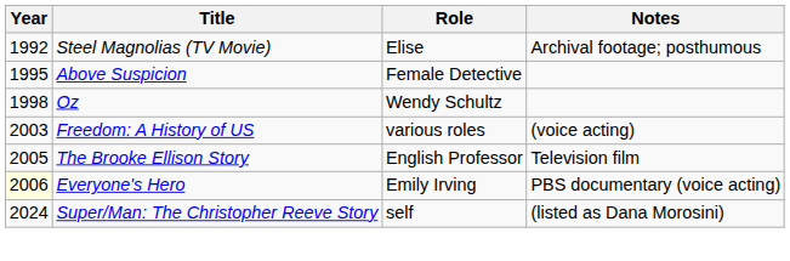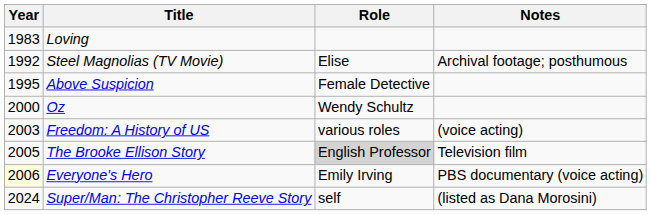 <table class="wikitable sortable">
 <tr>
 <th>Year</th>
 <th>Title</th>
 <th>Role</th>
 <th>Notes</th>
+</tr>
+<tr>
+<td>1983</td>
+<td><em>Loving</em></td>
+<td></td>
+<td></td>
 </tr>
 <tr>
 <td>1992</td>
 <td><em>Steel Magnolias (TV Movie)</em></td>
 <td>Elise</td>
 <td>Archival footage; posthumous</td>
 </tr>
 <tr>
 <td>1995</td>
 <td><em><a href='#'>Above Suspicion</a></em></td>
 <td>Female Detective</td>
 <td></td>
 </tr>
 <tr>
-<td>1998</td>
+<td>2000</td>
 <td><em><a href='#'>Oz</a></em></td>
 <td>Wendy Schultz</td>
 <td></td>
 </tr>
 <tr>
 <td>2003</td>
 <td><em><a href='#'>Freedom: A History of US</a></em></td>
 <td>various roles</td>
 <td>(voice acting)</td>
 </tr>
 <tr>
 <td>2005</td>
 <td><em><a href='#'>The Brooke Ellison Story</a></em></td>
-<td>English Professor</td>
+<td style="background: lightgrey;">English Professor</td>
 <td>Television film</td>
 </tr>
 <tr>
 <td style="background: lightyellow;">2006</td>
 <td><em><a href='#'>Everyone's Hero</a></em></td>
 <td>Emily Irving</td>
 <td>PBS documentary (voice acting)</td>
 </tr>
 <tr>
 <td>2024</td>
 <td><em><a href='#'>Super/Man: The Christopher Reeve Story</a></em></td>
 <td>self</td>
 <td>(listed as Dana Morosini)</td>
 </tr>
 </table>
